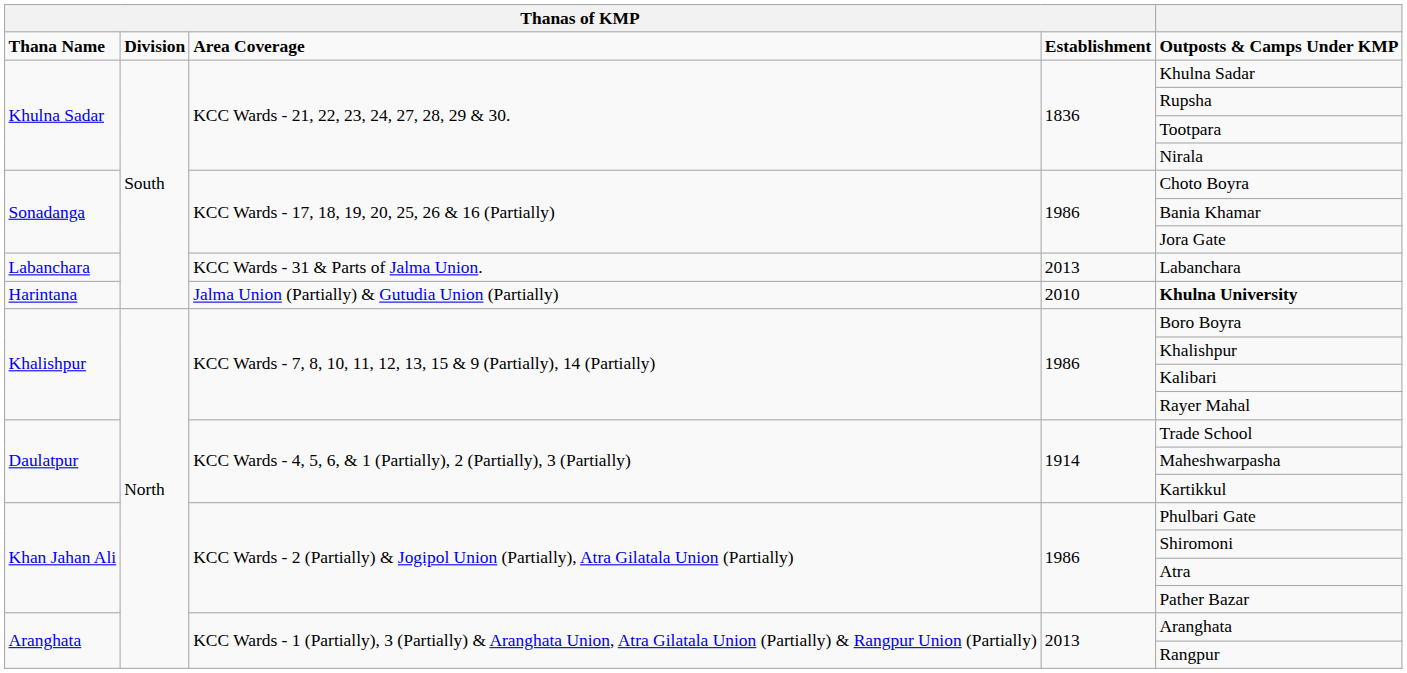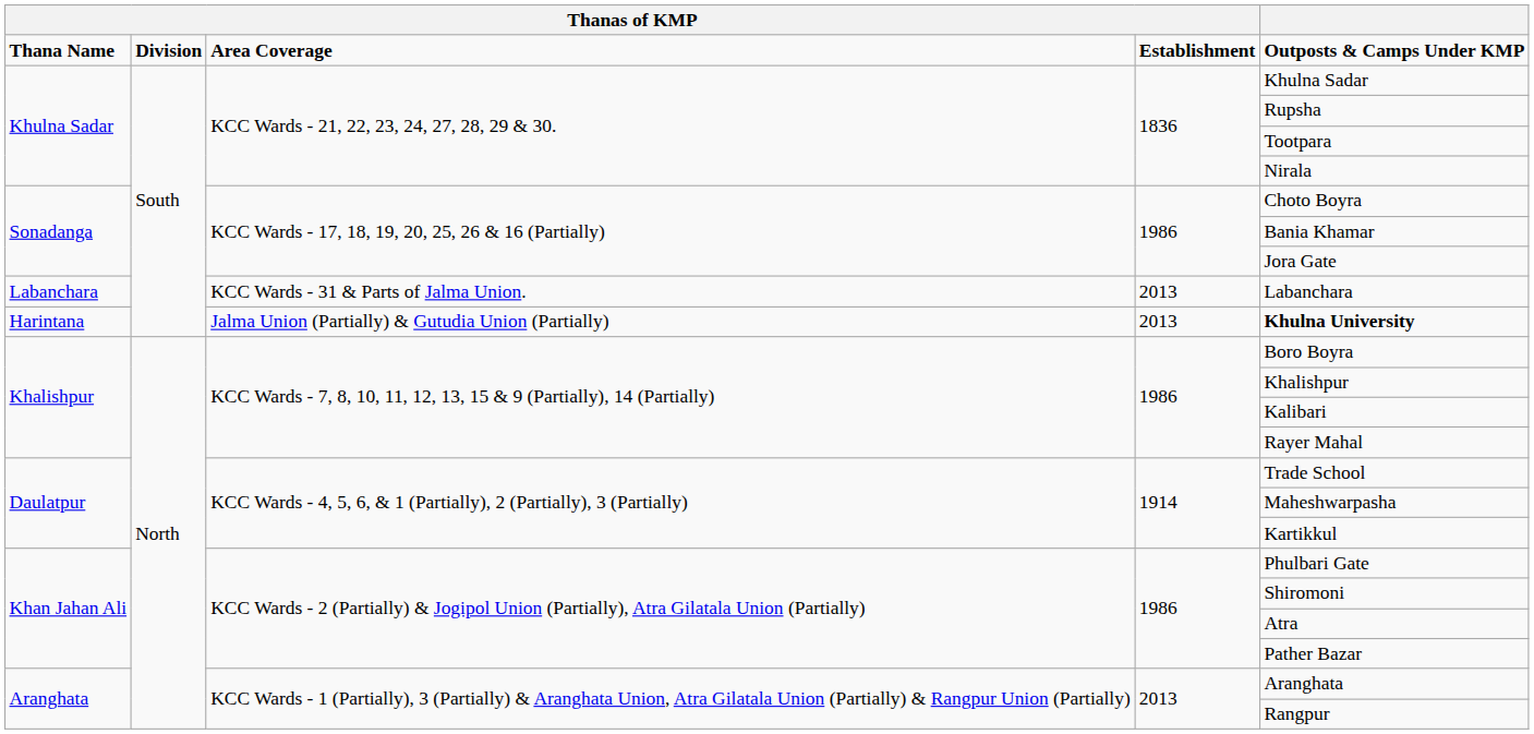 <table class="wikitable">
 <tr>
 <th colspan="4">Thanas of KMP</th>
 <th></th>
 </tr>
 <tr>
 <td><strong>Thana Name</strong></td>
 <td><strong>Division</strong></td>
 <td><strong>Area Coverage</strong></td>
 <td><strong>Establishment</strong></td>
 <td><strong>Outposts & Camps Under KMP</strong></td>
 </tr>
 <tr>
 <td rowspan="4"><a href='#'>Khulna Sadar</a></td>
 <td rowspan="9">South</td>
 <td rowspan="4">KCC Wards - 21, 22, 23, 24, 27, 28, 29 & 30.</td>
 <td rowspan="4">1836</td>
 <td>Khulna Sadar</td>
 </tr>
 <tr>
 <td>Rupsha</td>
 </tr>
 <tr>
 <td>Tootpara</td>
 </tr>
 <tr>
 <td>Nirala</td>
 </tr>
 <tr>
 <td rowspan="3"><a href='#'>Sonadanga</a></td>
 <td rowspan="3">KCC Wards - 17, 18, 19, 20, 25, 26 & 16 (Partially)</td>
 <td rowspan="3">1986</td>
 <td>Choto Boyra</td>
 </tr>
 <tr>
 <td>Bania Khamar</td>
 </tr>
 <tr>
 <td>Jora Gate</td>
 </tr>
 <tr>
 <td><a href='#'>Labanchara</a></td>
 <td>KCC Wards - 31 & Parts of <a href='#'>Jalma Union</a>.</td>
 <td>2013</td>
 <td>Labanchara</td>
 </tr>
 <tr>
 <td><a href='#'>Harintana</a></td>
 <td><a href='#'>Jalma Union</a> (Partially) & <a href='#'>Gutudia Union</a> (Partially)</td>
-<td>2010</td>
+<td>2013</td>
 <td><strong>Khulna University</strong></td>
 </tr>
 <tr>
 <td rowspan="4"><a href='#'>Khalishpur</a></td>
 <td rowspan="13">North</td>
 <td rowspan="4">KCC Wards - 7, 8, 10, 11, 12, 13, 15 & 9 (Partially), 14 (Partially)</td>
 <td rowspan="4">1986</td>
 <td>Boro Boyra</td>
 </tr>
 <tr>
 <td>Khalishpur</td>
 </tr>
 <tr>
 <td>Kalibari</td>
 </tr>
 <tr>
 <td>Rayer Mahal</td>
 </tr>
 <tr>
 <td rowspan="3"><a href='#'>Daulatpur</a></td>
 <td rowspan="3">KCC Wards - 4, 5, 6, & 1 (Partially), 2 (Partially), 3 (Partially)</td>
 <td rowspan="3">1914</td>
 <td>Trade School</td>
 </tr>
 <tr>
 <td>Maheshwarpasha</td>
 </tr>
 <tr>
 <td>Kartikkul</td>
 </tr>
 <tr>
 <td rowspan="4"><a href='#'>Khan Jahan Ali</a></td>
 <td rowspan="4">KCC Wards - 2 (Partially) & <a href='#'>Jogipol Union</a> (Partially), <a href='#'>Atra Gilatala Union</a> (Partially)</td>
 <td rowspan="4">1986</td>
 <td>Phulbari Gate</td>
 </tr>
 <tr>
 <td>Shiromoni</td>
 </tr>
 <tr>
 <td>Atra</td>
 </tr>
 <tr>
 <td>Pather Bazar</td>
 </tr>
 <tr>
 <td rowspan="2"><a href='#'>Aranghata</a></td>
 <td rowspan="2">KCC Wards - 1 (Partially), 3 (Partially) & <a href='#'>Aranghata Union</a>, <a href='#'>Atra Gilatala Union</a> (Partially) & <a href='#'>Rangpur Union</a> (Partially)</td>
 <td rowspan="2">2013</td>
 <td>Aranghata</td>
 </tr>
 <tr>
 <td>Rangpur</td>
 </tr>
 </table>
